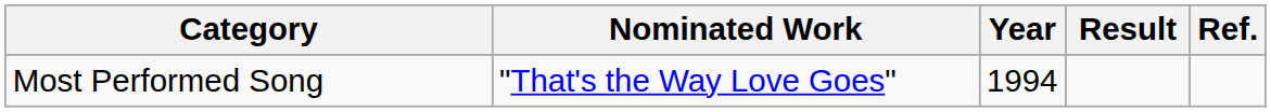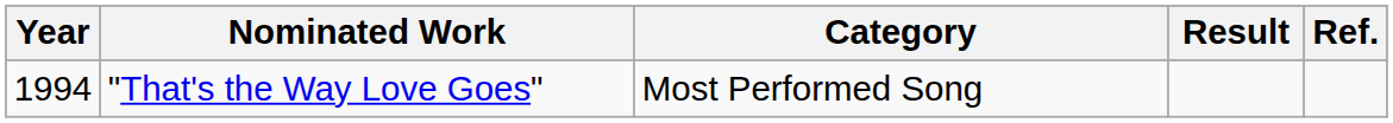 <table class="wikitable" width="50%">
 <tr>
+<th width="5%">Year</th>
+<th width="40%">Nominated Work</th>
 <th width="40%">Category</th>
-<th width="40%">Nominated Work</th>
-<th width="5%">Year</th>
 <th width="10%">Result</th>
 <th width="5%">Ref.</th>
 </tr>
 <tr>
+<td>1994</td>
+<td>"<a href='#'>That's the Way Love Goes</a>"</td>
 <td>Most Performed Song</td>
-<td>"<a href='#'>That's the Way Love Goes</a>"</td>
-<td>1994</td>
 <td></td>
 <td></td>
 </tr>
 </table>
